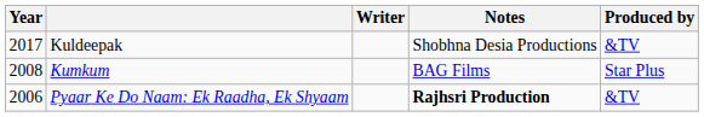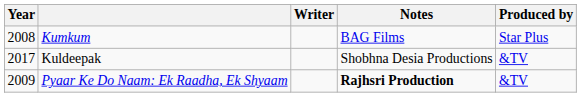 <table class="wikitable sortable">
 <tr>
 <th>Year</th>
 <th></th>
 <th>Writer</th>
 <th>Notes</th>
 <th>Produced by</th>
 </tr>
 <tr>
+<td style="text-align:center;">2008</td>
+<td><em><a href='#'>Kumkum</a></em></td>
+<td></td>
+<td><a href='#'>BAG Films</a></td>
+<td><a href='#'>Star Plus</a></td>
+</tr>
+<tr>
 <td style="text-align:center;">2017</td>
 <td>Kuldeepak</td>
 <td></td>
 <td>Shobhna Desia Productions</td>
 <td><a href='#'>&TV</a></td>
 </tr>
 <tr>
-<td style="text-align:center;">2008</td>
-<td><em><a href='#'>Kumkum</a></em></td>
-<td></td>
-<td><a href='#'>BAG Films</a></td>
-<td><a href='#'>Star Plus</a></td>
-</tr>
-<tr>
-<td style="text-align:center;">2006</td>
+<td style="text-align:center;">2009</td>
 <td><em><a href='#'>Pyaar Ke Do Naam: Ek Raadha, Ek Shyaam</a></em></td>
 <td></td>
 <td><strong>Rajhsri Production</strong></td>
 <td><a href='#'>&TV</a></td>
 </tr>
 </table>
